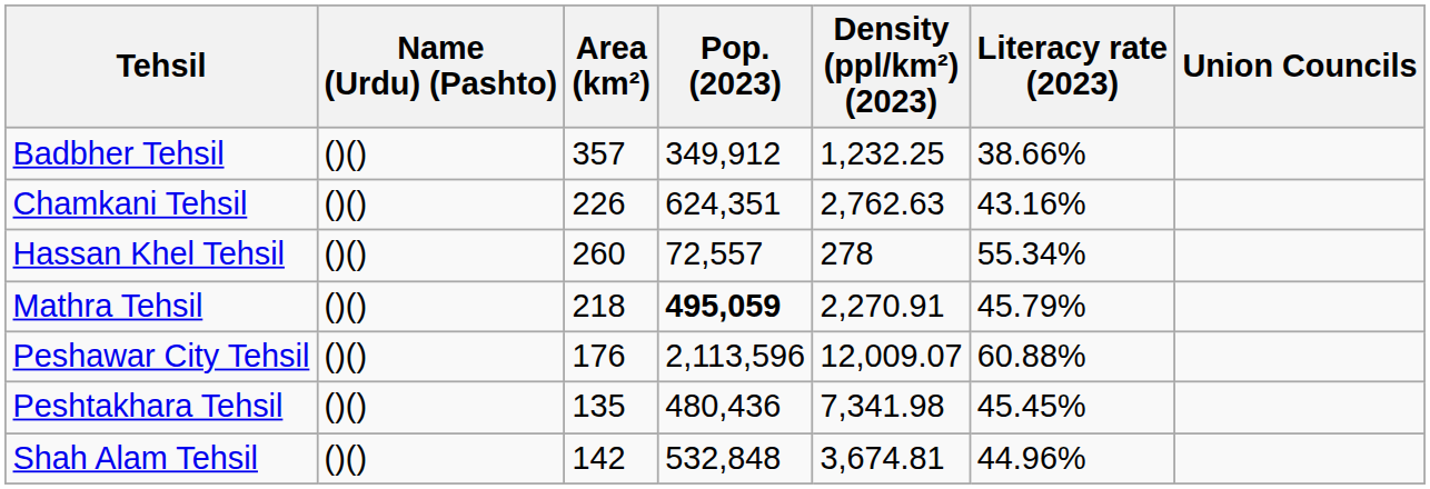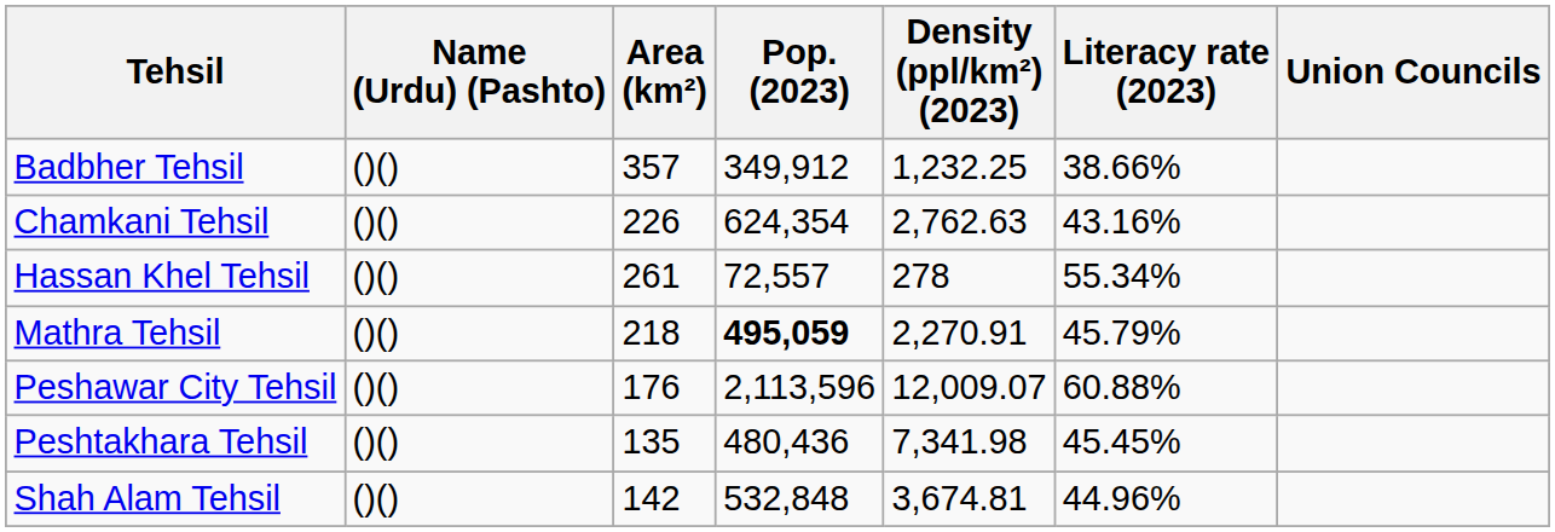 <table class="wikitable sortable static-row-numbers static-row-header-hash">
 <tr>
 <th>Tehsil</th>
 <th>Name<br>(Urdu) (Pashto)</th>
 <th>Area<br>(km²)</th>
 <th>Pop.<br>(2023)</th>
 <th>Density<br>(ppl/km²)<br>(2023)</th>
 <th>Literacy rate<br>(2023)</th>
 <th>Union Councils</th>
 </tr>
 <tr>
 <td><a href='#'>Badbher Tehsil</a></td>
 <td>()()</td>
 <td>357</td>
 <td>349,912</td>
 <td>1,232.25</td>
 <td>38.66%</td>
 <td></td>
 </tr>
 <tr>
 <td><a href='#'>Chamkani Tehsil</a></td>
 <td>()()</td>
 <td>226</td>
-<td>624,351</td>
+<td>624,354</td>
 <td>2,762.63</td>
 <td>43.16%</td>
 <td></td>
 </tr>
 <tr>
 <td><a href='#'>Hassan Khel Tehsil</a></td>
 <td>()()</td>
-<td>260</td>
+<td>261</td>
 <td>72,557</td>
 <td>278</td>
 <td>55.34%</td>
 <td></td>
 </tr>
 <tr>
 <td><a href='#'>Mathra Tehsil</a></td>
 <td>()()</td>
 <td>218</td>
 <td><strong>495,059</strong></td>
 <td>2,270.91</td>
 <td>45.79%</td>
 <td></td>
 </tr>
 <tr>
 <td><a href='#'>Peshawar City Tehsil</a></td>
 <td>()()</td>
 <td>176</td>
 <td>2,113,596</td>
 <td>12,009.07</td>
 <td>60.88%</td>
 <td></td>
 </tr>
 <tr>
 <td><a href='#'>Peshtakhara Tehsil</a></td>
 <td>()()</td>
 <td>135</td>
 <td>480,436</td>
 <td>7,341.98</td>
 <td>45.45%</td>
 <td></td>
 </tr>
 <tr>
 <td><a href='#'>Shah Alam Tehsil</a></td>
 <td>()()</td>
 <td>142</td>
 <td>532,848</td>
 <td>3,674.81</td>
 <td>44.96%</td>
 <td></td>
 </tr>
 </table>
